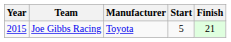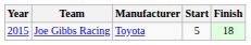 <table class="wikitable" style="font-size: 90%;">
 <tr>
 <th>Year</th>
 <th>Team</th>
 <th>Manufacturer</th>
 <th>Start</th>
 <th>Finish</th>
 </tr>
 <tr>
 <td><a href='#'>2015</a></td>
 <td><a href='#'>Joe Gibbs Racing</a></td>
 <td><a href='#'>Toyota</a></td>
 <td align=center>5</td>
-<td align=center style="background:#DFFFDF;">21</td>
+<td align=center style="background:#DFFFDF;">18</td>
 </tr>
 </table>
